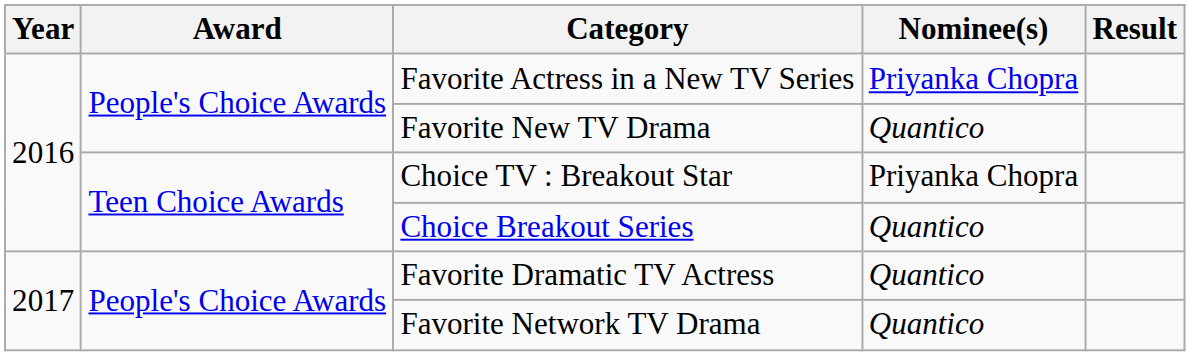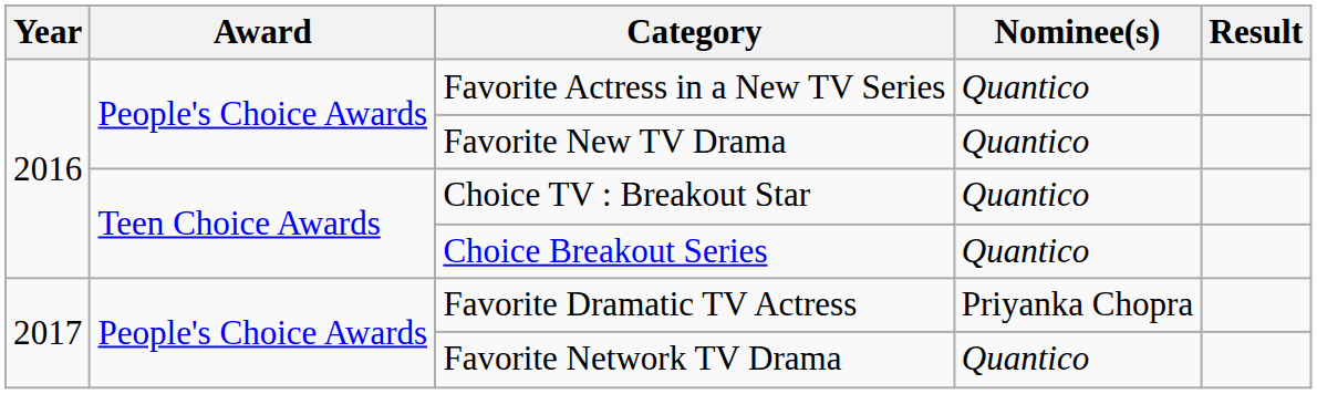 <table class="wikitable sortable plainrowheaders">
 <tr>
 <th scope="col">Year</th>
 <th scope="col">Award</th>
 <th scope="col">Category</th>
 <th scope="col">Nominee(s)</th>
 <th scope="col">Result</th>
 </tr>
 <tr>
 <td rowspan="4">2016</td>
 <td rowspan="2"><a href='#'>People's Choice Awards</a></td>
 <td>Favorite Actress in a New TV Series</td>
-<td><a href='#'>Priyanka Chopra</a></td>
+<td><em>Quantico</em></td>
 <td></td>
 </tr>
 <tr>
 <td>Favorite New TV Drama</td>
 <td><em>Quantico</em></td>
 <td></td>
 </tr>
 <tr>
 <td rowspan="2"><a href='#'>Teen Choice Awards</a></td>
 <td>Choice TV : Breakout Star</td>
-<td>Priyanka Chopra</td>
+<td><em>Quantico</em></td>
 <td></td>
 </tr>
 <tr>
 <td><a href='#'>Choice Breakout Series</a></td>
 <td><em>Quantico</em></td>
 <td></td>
 </tr>
 <tr>
 <td rowspan="2">2017</td>
 <td rowspan="2"><a href='#'>People's Choice Awards</a></td>
 <td>Favorite Dramatic TV Actress</td>
-<td><em>Quantico</em></td>
+<td>Priyanka Chopra</td>
 <td></td>
 </tr>
 <tr>
 <td>Favorite Network TV Drama</td>
 <td><em>Quantico</em></td>
 <td></td>
 </tr>
 </table>
